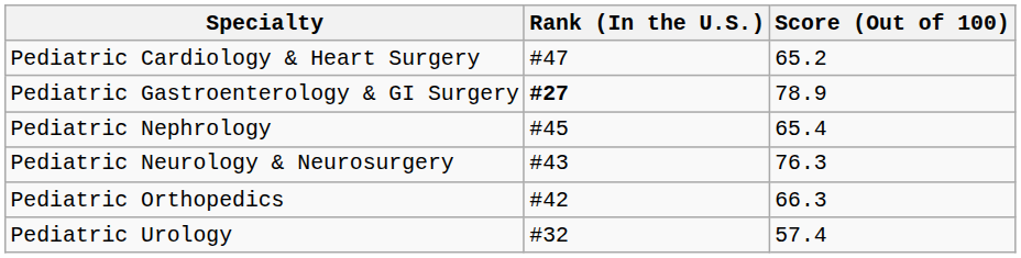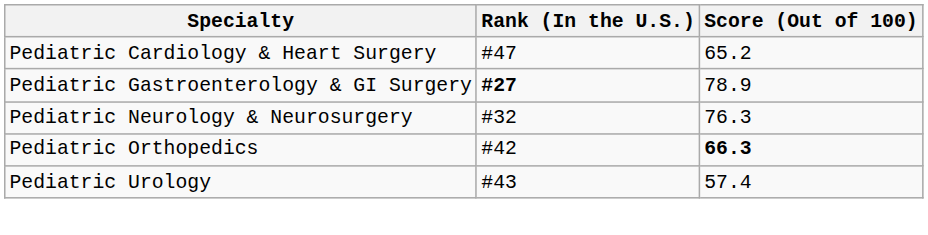 <table class="wikitable">
 <tr>
 <th>Specialty</th>
 <th>Rank (In the U.S.)</th>
 <th>Score (Out of 100)</th>
 </tr>
 <tr>
 <td>Pediatric Cardiology & Heart Surgery</td>
 <td>#47</td>
 <td>65.2</td>
 </tr>
 <tr>
 <td>Pediatric Gastroenterology & GI Surgery</td>
 <td><strong>#27</strong></td>
 <td>78.9</td>
 </tr>
 <tr>
-<td>Pediatric Nephrology</td>
-<td>#45</td>
-<td>65.4</td>
-</tr>
-<tr>
 <td>Pediatric Neurology & Neurosurgery</td>
-<td>#43</td>
+<td>#32</td>
 <td>76.3</td>
 </tr>
 <tr>
 <td>Pediatric Orthopedics</td>
 <td>#42</td>
-<td>66.3</td>
+<td><strong>66.3</strong></td>
 </tr>
 <tr>
 <td>Pediatric Urology</td>
-<td>#32</td>
+<td>#43</td>
 <td>57.4</td>
 </tr>
 </table>
